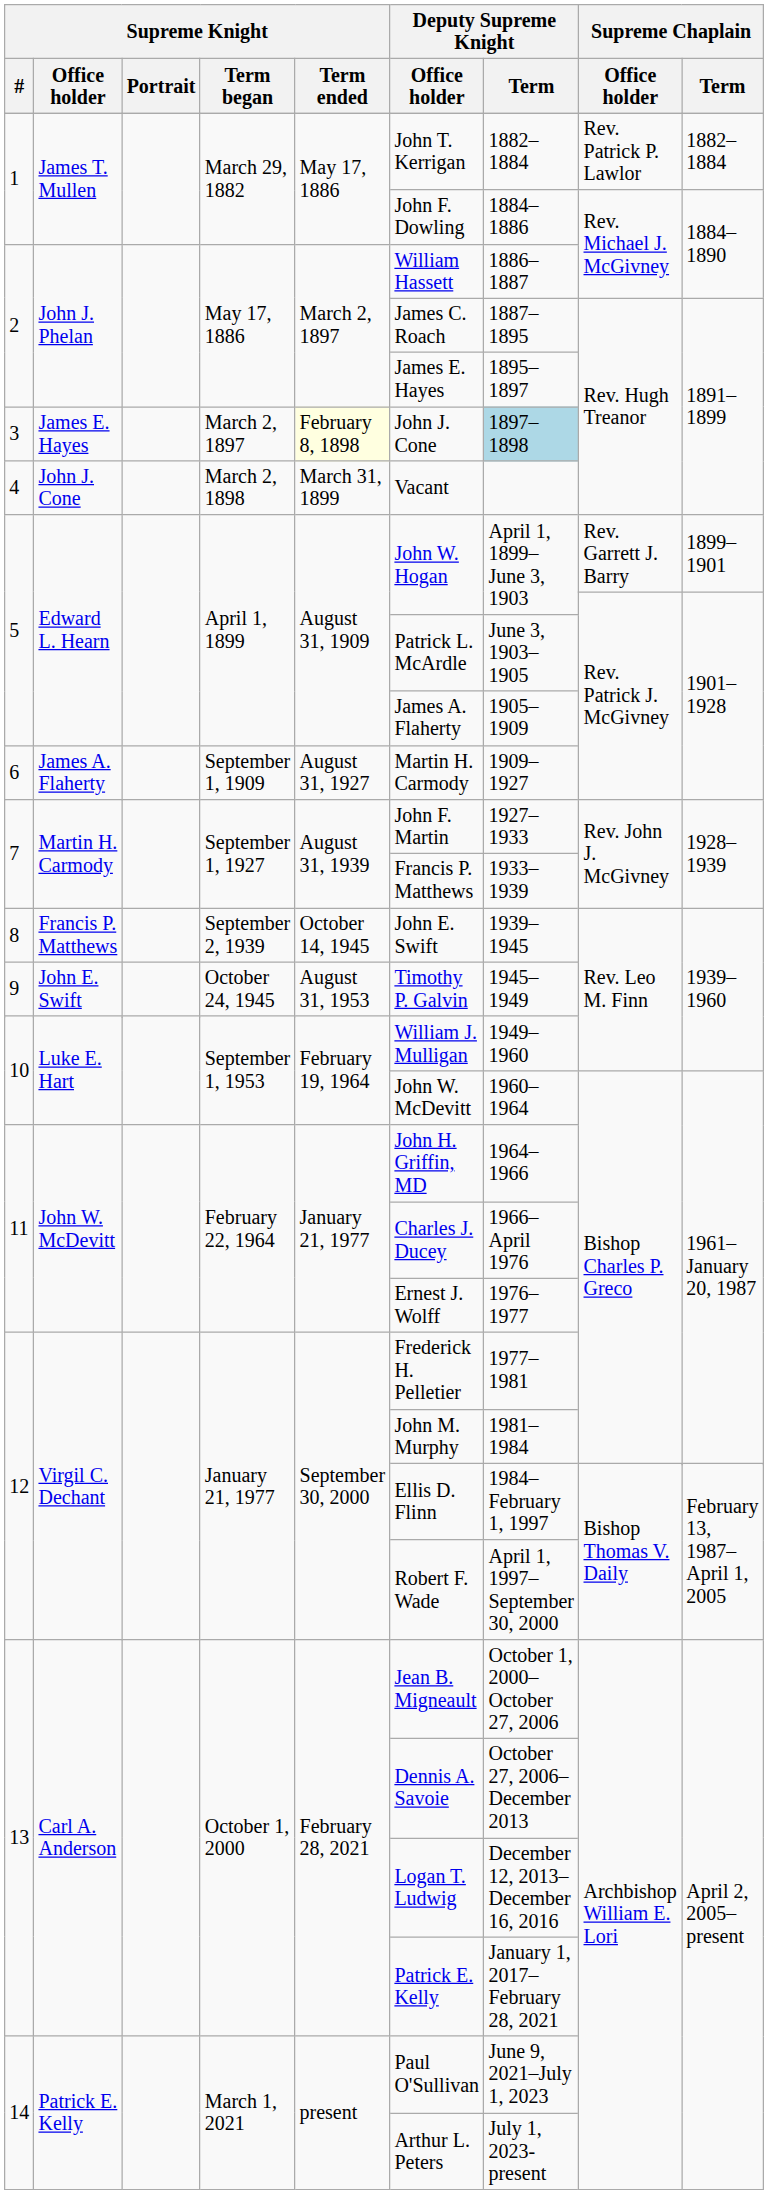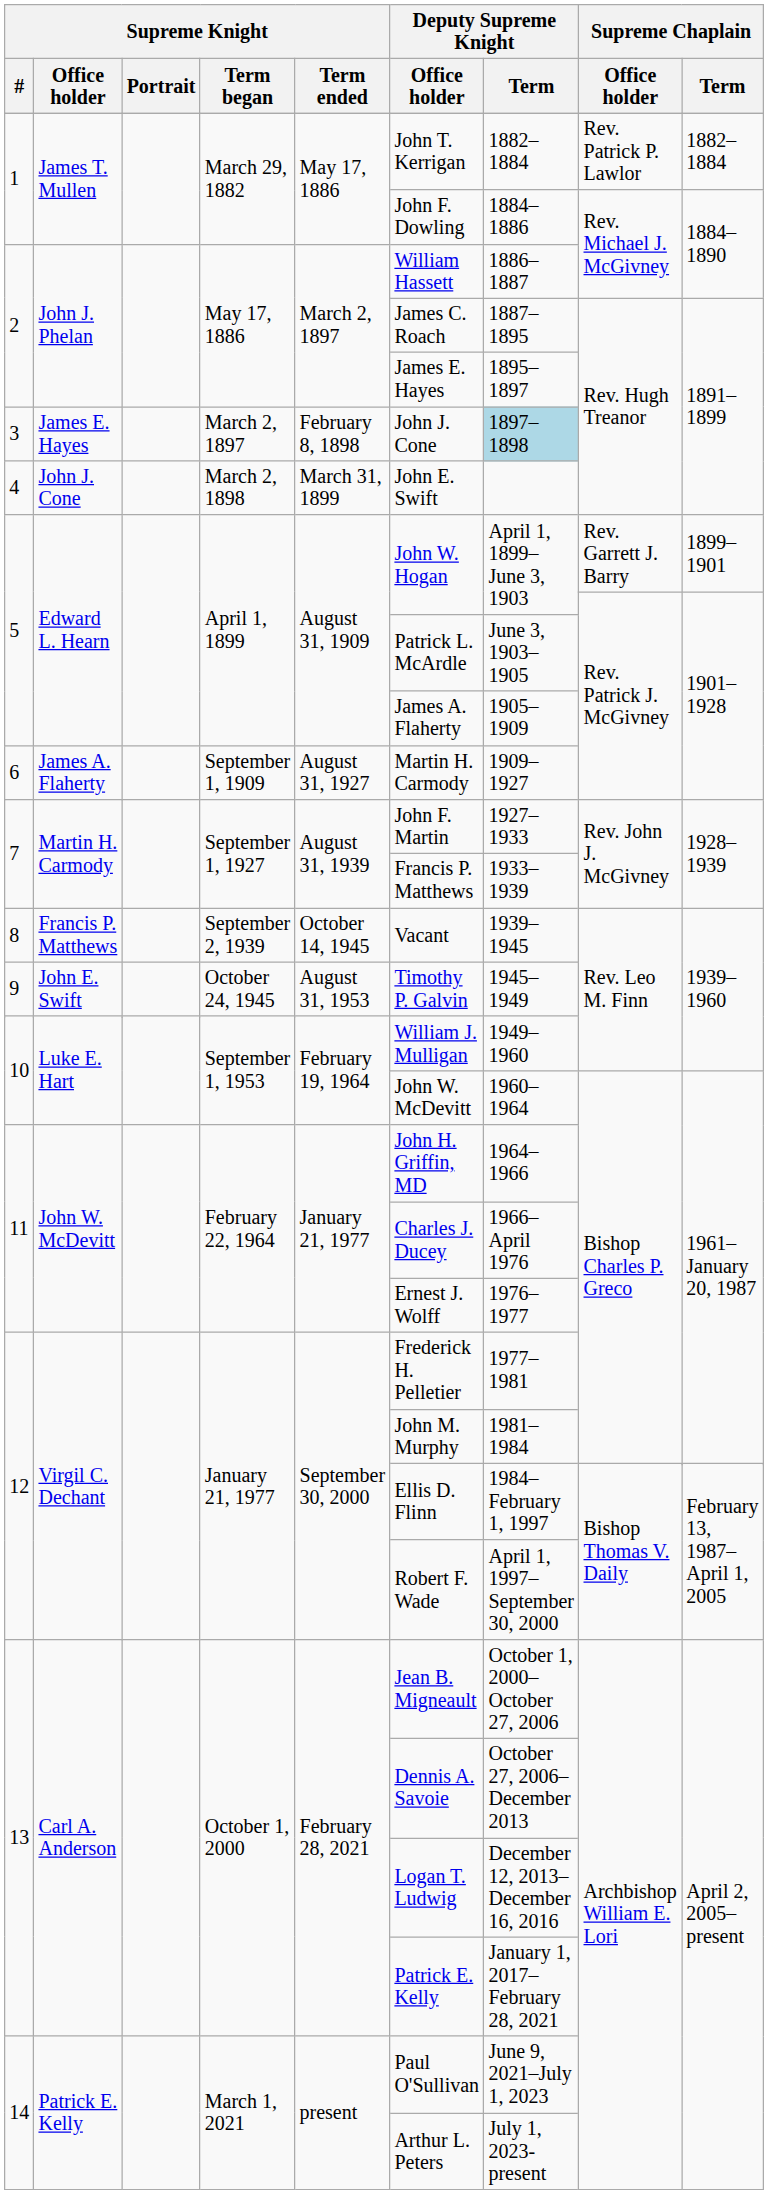 <table class="wikitable">
 <tr>
 <th colspan="5">Supreme Knight</th>
 <th colspan="2">Deputy Supreme Knight</th>
 <th colspan="2">Supreme Chaplain</th>
 </tr>
 <tr>
 <th>#</th>
 <th>Office holder</th>
 <th>Portrait</th>
 <th>Term began</th>
 <th>Term ended</th>
 <th>Office holder</th>
 <th>Term</th>
 <th>Office holder</th>
 <th>Term</th>
 </tr>
 <tr>
 </tr>
 <tr>
 <td rowspan="2">1</td>
 <td rowspan="2"><a href='#'>James T. Mullen</a></td>
 <td rowspan="2"></td>
 <td rowspan="2">March 29, 1882</td>
 <td rowspan="2">May 17, 1886</td>
 <td>John T. Kerrigan</td>
 <td>1882–1884</td>
 <td>Rev. Patrick P. Lawlor</td>
 <td>1882–1884</td>
 </tr>
 <tr>
 <td>John F. Dowling</td>
 <td>1884–1886</td>
 <td rowspan="3">Rev. <a href='#'>Michael J. McGivney</a></td>
 <td rowspan="3">1884–1890</td>
 </tr>
 <tr>
 <td rowspan="4">2</td>
 <td rowspan="4"><a href='#'>John J. Phelan</a></td>
 <td rowspan="4"></td>
 <td rowspan="4">May 17, 1886</td>
 <td rowspan="4">March 2, 1897</td>
 <td><a href='#'>William Hassett</a></td>
 <td>1886–1887</td>
 </tr>
 <tr>
 <td rowspan="2">James C. Roach</td>
 <td rowspan="2">1887–1895</td>
 </tr>
 <tr>
 <td rowspan="4">Rev. Hugh Treanor</td>
 <td rowspan="4">1891–1899</td>
 </tr>
 <tr>
 <td>James E. Hayes</td>
 <td>1895–1897</td>
 </tr>
 <tr>
 <td>3</td>
 <td><a href='#'>James E. Hayes</a></td>
 <td></td>
 <td>March 2, 1897</td>
-<td style="background: lightyellow;">February 8, 1898</td>
+<td>February 8, 1898</td>
 <td>John J. Cone</td>
 <td style="background: lightblue;">1897–1898</td>
 </tr>
 <tr>
 <td>4</td>
 <td><a href='#'>John J. Cone</a></td>
 <td></td>
 <td>March 2, 1898</td>
 <td>March 31, 1899</td>
-<td>Vacant</td>
+<td>John E. Swift</td>
 <td></td>
 </tr>
 <tr>
 <td rowspan="4">5</td>
 <td rowspan="4"><a href='#'>Edward L. Hearn</a></td>
 <td rowspan="4"></td>
 <td rowspan="4">April 1, 1899</td>
 <td rowspan="4">August 31, 1909</td>
 <td rowspan="2"><a href='#'>John W. Hogan</a></td>
 <td rowspan="2">April 1, 1899–June 3, 1903</td>
 <td>Rev. Garrett J. Barry</td>
 <td>1899–1901</td>
 </tr>
 <tr>
 <td rowspan="5">Rev. Patrick J. McGivney</td>
 <td rowspan="5">1901–1928</td>
 </tr>
 <tr>
 <td>Patrick L. McArdle</td>
 <td>June 3, 1903–1905</td>
 </tr>
 <tr>
 <td>James A. Flaherty</td>
 <td>1905–1909</td>
 </tr>
 <tr>
 <td>6</td>
 <td><a href='#'>James A. Flaherty</a></td>
 <td></td>
 <td>September 1, 1909</td>
 <td>August 31, 1927</td>
 <td>Martin H. Carmody</td>
 <td>1909–1927</td>
 </tr>
 <tr>
 <td rowspan="3">7</td>
 <td rowspan="3"><a href='#'>Martin H. Carmody</a></td>
 <td rowspan="3"></td>
 <td rowspan="3">September 1, 1927</td>
 <td rowspan="3">August 31, 1939</td>
 <td rowspan="2">John F. Martin</td>
 <td rowspan="2">1927–1933</td>
 </tr>
 <tr>
 <td rowspan="2">Rev. John J. McGivney</td>
 <td rowspan="2">1928–1939</td>
 </tr>
 <tr>
 <td>Francis P. Matthews</td>
 <td>1933–1939</td>
 </tr>
 <tr>
 <td>8</td>
 <td><a href='#'>Francis P. Matthews</a></td>
 <td></td>
 <td>September 2, 1939</td>
 <td>October 14, 1945</td>
-<td>John E. Swift</td>
+<td>Vacant</td>
 <td>1939–1945</td>
 <td rowspan="4">Rev. Leo M. Finn</td>
 <td rowspan="4">1939–1960</td>
 </tr>
 <tr>
 <td rowspan="2">9</td>
 <td rowspan="2"><a href='#'>John E. Swift</a></td>
 <td rowspan="2"></td>
 <td rowspan="2">October 24, 1945</td>
 <td rowspan="2">August 31, 1953</td>
 <td><a href='#'>Timothy P. Galvin</a></td>
 <td>1945–1949</td>
 </tr>
 <tr>
 <td rowspan="2"><a href='#'>William J. Mulligan</a></td>
 <td rowspan="2">1949–1960</td>
 </tr>
 <tr>
 <td rowspan="2">10</td>
 <td rowspan="2"><a href='#'>Luke E. Hart</a></td>
 <td rowspan="2"></td>
 <td rowspan="2">September 1, 1953</td>
 <td rowspan="2">February 19, 1964</td>
 </tr>
 <tr>
 <td>John W. McDevitt</td>
 <td>1960–1964</td>
 <td rowspan="7">Bishop <a href='#'>Charles P. Greco</a></td>
 <td rowspan="7">1961–January 20, 1987</td>
 </tr>
 <tr>
 <td rowspan="3">11</td>
 <td rowspan="3"><a href='#'>John W. McDevitt</a></td>
 <td rowspan="3"></td>
 <td rowspan="3">February 22, 1964</td>
 <td rowspan="3">January 21, 1977</td>
 <td><a href='#'>John H. Griffin, MD</a></td>
 <td>1964–1966</td>
 </tr>
 <tr>
 <td><a href='#'>Charles J. Ducey</a></td>
 <td>1966–April 1976</td>
 </tr>
 <tr>
 <td>Ernest J. Wolff</td>
 <td>1976–1977</td>
 </tr>
 <tr>
 <td rowspan="5">12</td>
 <td rowspan="5"><a href='#'>Virgil C. Dechant</a></td>
 <td rowspan="5"></td>
 <td rowspan="5">January 21, 1977</td>
 <td rowspan="5">September 30, 2000</td>
 <td>Frederick H. Pelletier</td>
 <td>1977–1981</td>
 </tr>
 <tr>
 <td>John M. Murphy</td>
 <td>1981–1984</td>
 </tr>
 <tr>
 <td rowspan="2">Ellis D. Flinn</td>
 <td rowspan="2">1984–February 1, 1997</td>
 </tr>
 <tr>
 <td rowspan="3">Bishop <a href='#'>Thomas V. Daily</a></td>
 <td rowspan="3">February 13, 1987–April 1, 2005</td>
 </tr>
 <tr>
 <td>Robert F. Wade</td>
 <td>April 1, 1997–September 30, 2000</td>
 </tr>
 <tr>
 <td rowspan="5">13</td>
 <td rowspan="5"><a href='#'>Carl A. Anderson</a></td>
 <td rowspan="5"></td>
 <td rowspan="5">October 1, 2000</td>
 <td rowspan="5">February 28, 2021</td>
 <td rowspan="2"><a href='#'>Jean B. Migneault</a></td>
 <td rowspan="2">October 1, 2000–October 27, 2006</td>
 </tr>
 <tr>
 <td rowspan="6">Archbishop <a href='#'>William E. Lori</a></td>
 <td rowspan="6">April 2, 2005–present</td>
 </tr>
 <tr>
 <td><a href='#'>Dennis A. Savoie</a></td>
 <td>October 27, 2006–December 2013</td>
 </tr>
 <tr>
 <td><a href='#'>Logan T. Ludwig</a></td>
 <td>December 12, 2013–December 16, 2016</td>
 </tr>
 <tr>
 <td><a href='#'>Patrick E. Kelly</a></td>
 <td>January 1, 2017–February 28, 2021</td>
 </tr>
 <tr>
 <td rowspan="2">14</td>
 <td rowspan="2"><a href='#'>Patrick E. Kelly</a></td>
 <td rowspan="2"></td>
 <td rowspan="2">March 1, 2021</td>
 <td rowspan="2">present</td>
 <td>Paul O'Sullivan</td>
 <td>June 9, 2021–July 1, 2023</td>
 </tr>
 <tr>
 <td>Arthur L. Peters</td>
 <td>July 1, 2023-present</td>
 </tr>
 </table>
